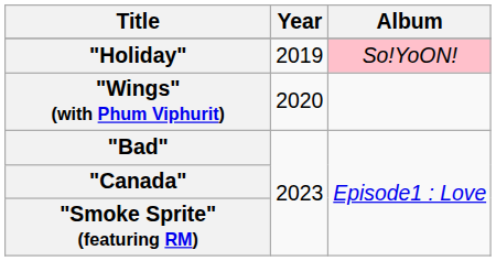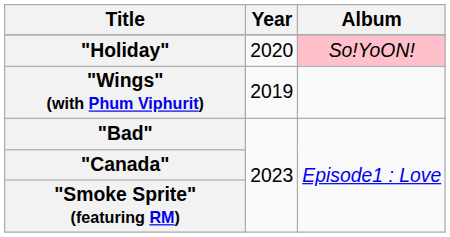 <table class="wikitable plainrowheaders" style="text-align:center;" id="singlestable">
 <tr>
 <th style="width:12em;">Title</th>
 <th>Year</th>
 <th>Album</th>
 </tr>
 <tr>
 </tr>
 <tr>
 <th scope="row">"Holiday"</th>
-<td>2019</td>
+<td>2020</td>
 <td style="background: pink;"><em>So!YoON!</em></td>
 </tr>
 <tr>
 <th scope="row">"Wings"<br><small>(with <a href='#'>Phum Viphurit</a>)</small></th>
-<td>2020</td>
+<td>2019</td>
 <td></td>
 </tr>
 <tr>
 <th scope="row">"Bad"</th>
 <td rowspan="3">2023</td>
 <td rowspan="3"><em><a href='#'>Episode1 : Love</a></em></td>
 </tr>
 <tr>
 <th scope="row">"Canada"</th>
 </tr>
 <tr>
 <th scope="row">"Smoke Sprite"<br><small>(featuring <a href='#'>RM</a>)</small></th>
 </tr>
 </table>
